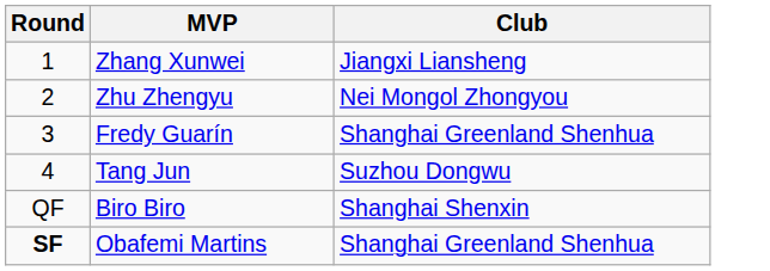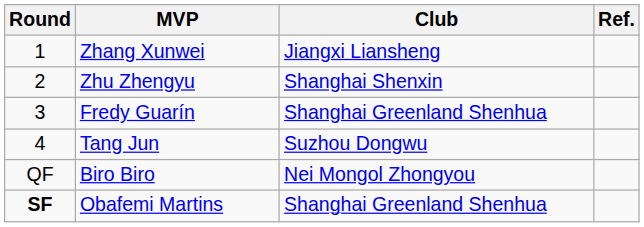 <table class="wikitable">
 <tr>
 <th style="width:25px;">Round</th>
 <th style="width:160px;">MVP</th>
 <th style="width:250px;">Club</th>
+<th style="width:25px;">Ref.</th>
 </tr>
 <tr>
 <td align=center>1</td>
 <td> <a href='#'>Zhang Xunwei</a></td>
 <td><a href='#'>Jiangxi Liansheng</a></td>
+<td></td>
 </tr>
 <tr>
 <td align=center>2</td>
 <td> <a href='#'>Zhu Zhengyu</a></td>
-<td><a href='#'>Nei Mongol Zhongyou</a></td>
+<td><a href='#'>Shanghai Shenxin</a></td>
+<td></td>
 </tr>
 <tr>
 <td align=center>3</td>
 <td> <a href='#'>Fredy Guarín</a></td>
 <td><a href='#'>Shanghai Greenland Shenhua</a></td>
+<td></td>
 </tr>
 <tr>
 <td align=center>4</td>
 <td> <a href='#'>Tang Jun</a></td>
 <td><a href='#'>Suzhou Dongwu</a></td>
+<td></td>
 </tr>
 <tr>
 <td align=center>QF</td>
 <td> <a href='#'>Biro Biro</a></td>
-<td><a href='#'>Shanghai Shenxin</a></td>
+<td><a href='#'>Nei Mongol Zhongyou</a></td>
+<td></td>
 </tr>
 <tr>
 <td align=center><strong>SF</strong></td>
 <td> <a href='#'>Obafemi Martins</a></td>
 <td><a href='#'>Shanghai Greenland Shenhua</a></td>
+<td></td>
 </tr>
 </table>
